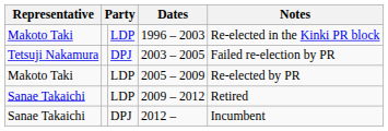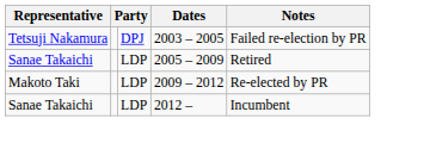 <table class=wikitable>
 <tr valign=bottom>
 <th>Representative</th>
 <th colspan="2">Party</th>
 <th>Dates</th>
 <th>Notes</th>
-</tr>
-<tr>
-<td><a href='#'>Makoto Taki</a></td>
-<td bgcolor=></td>
-<td><a href='#'>LDP</a></td>
-<td>1996 – 2003</td>
-<td>Re-elected in the <a href='#'>Kinki PR block</a></td>
 </tr>
 <tr>
 <td><a href='#'>Tetsuji Nakamura</a></td>
 <td bgcolor=></td>
 <td><a href='#'>DPJ</a></td>
 <td>2003 – 2005</td>
 <td>Failed re-election by PR</td>
 </tr>
 <tr>
+<td><a href='#'>Sanae Takaichi</a></td>
+<td bgcolor=></td>
+<td>LDP</td>
+<td>2005 – 2009</td>
+<td>Retired</td>
+</tr>
+<tr>
 <td>Makoto Taki</td>
 <td bgcolor=></td>
 <td>LDP</td>
-<td>2005 – 2009</td>
+<td>2009 – 2012</td>
 <td>Re-elected by PR</td>
-</tr>
-<tr>
-<td><a href='#'>Sanae Takaichi</a></td>
-<td bgcolor=></td>
-<td>LDP</td>
-<td>2009 – 2012</td>
-<td>Retired</td>
 </tr>
 <tr>
 <td>Sanae Takaichi</td>
 <td bgcolor=></td>
-<td>DPJ</td>
+<td>LDP</td>
 <td>2012 –</td>
 <td>Incumbent</td>
 </tr>
 </table>
